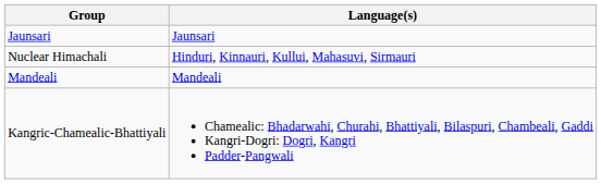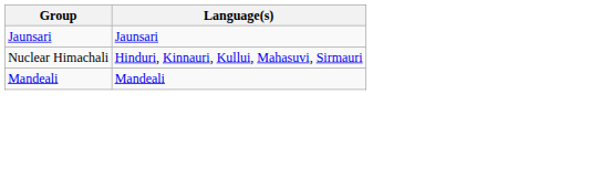 <table class="wikitable sortable">
 <tr>
 <th>Group</th>
 <th>Language(s)</th>
 </tr>
 <tr>
 <td><a href='#'>Jaunsari</a></td>
 <td><a href='#'>Jaunsari</a></td>
 </tr>
 <tr>
 <td>Nuclear Himachali</td>
 <td><a href='#'>Hinduri</a>, <a href='#'>Kinnauri</a>, <a href='#'>Kullui</a>, <a href='#'>Mahasuvi</a>, <a href='#'>Sirmauri</a></td>
 </tr>
 <tr>
 <td><a href='#'>Mandeali</a></td>
 <td><a href='#'>Mandeali</a></td>
 </tr>
-<tr>
-<td>Kangric-Chamealic-Bhattiyali</td>
-<td><br><ul><li>Chamealic: <a href='#'>Bhadarwahi</a>, <a href='#'>Churahi</a>, <a href='#'>Bhattiyali</a>, <a href='#'>Bilaspuri</a>, <a href='#'>Chambeali</a>, <a href='#'>Gaddi</a></li><li>Kangri-Dogri: <a href='#'>Dogri</a>, <a href='#'>Kangri</a></li><li><a href='#'>Padder</a>-<a href='#'>Pangwali</a></li></ul></td>
-</tr>
 </table>
